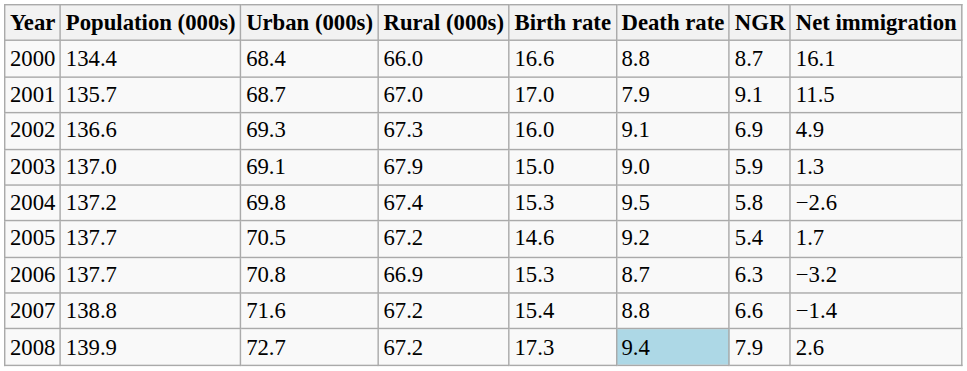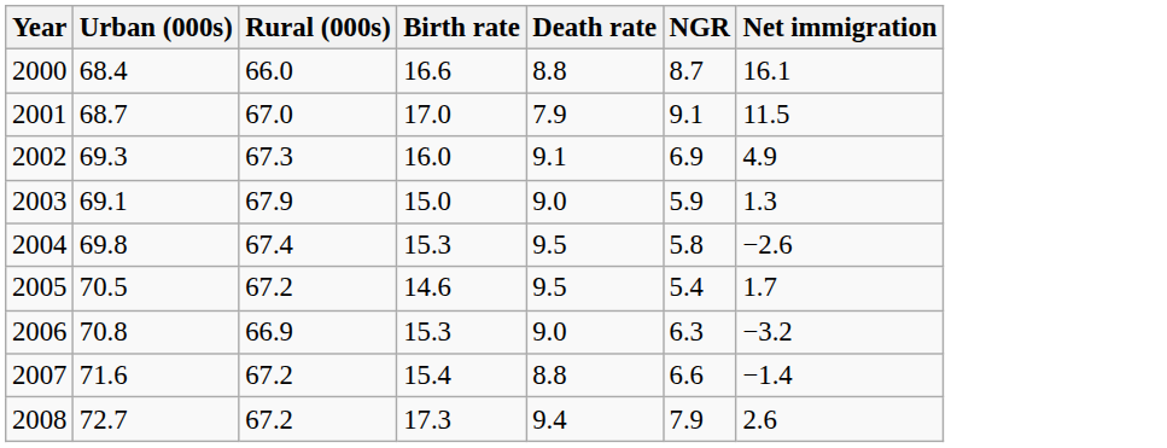 <table class="wikitable">
 <tr>
 <th>Year</th>
-<th>Population (000s)</th>
 <th>Urban (000s)</th>
 <th>Rural (000s)</th>
 <th>Birth rate</th>
 <th>Death rate</th>
 <th>NGR</th>
 <th>Net immigration</th>
 </tr>
 <tr>
 <td>2000</td>
-<td>134.4</td>
 <td>68.4</td>
 <td>66.0</td>
 <td>16.6</td>
 <td>8.8</td>
 <td>8.7</td>
 <td>16.1</td>
 </tr>
 <tr>
 <td>2001</td>
-<td>135.7</td>
 <td>68.7</td>
 <td>67.0</td>
 <td>17.0</td>
 <td>7.9</td>
 <td>9.1</td>
 <td>11.5</td>
 </tr>
 <tr>
 <td>2002</td>
-<td>136.6</td>
 <td>69.3</td>
 <td>67.3</td>
 <td>16.0</td>
 <td>9.1</td>
 <td>6.9</td>
 <td>4.9</td>
 </tr>
 <tr>
 <td>2003</td>
-<td>137.0</td>
 <td>69.1</td>
 <td>67.9</td>
 <td>15.0</td>
 <td>9.0</td>
 <td>5.9</td>
 <td>1.3</td>
 </tr>
 <tr>
 <td>2004</td>
-<td>137.2</td>
 <td>69.8</td>
 <td>67.4</td>
 <td>15.3</td>
 <td>9.5</td>
 <td>5.8</td>
 <td>−2.6</td>
 </tr>
 <tr>
 <td>2005</td>
-<td>137.7</td>
 <td>70.5</td>
 <td>67.2</td>
 <td>14.6</td>
-<td>9.2</td>
+<td>9.5</td>
 <td>5.4</td>
 <td>1.7</td>
 </tr>
 <tr>
 <td>2006</td>
-<td>137.7</td>
 <td>70.8</td>
 <td>66.9</td>
 <td>15.3</td>
-<td>8.7</td>
+<td>9.0</td>
 <td>6.3</td>
 <td>−3.2</td>
 </tr>
 <tr>
 <td>2007</td>
-<td>138.8</td>
 <td>71.6</td>
 <td>67.2</td>
 <td>15.4</td>
 <td>8.8</td>
 <td>6.6</td>
 <td>−1.4</td>
 </tr>
 <tr>
 <td>2008</td>
-<td>139.9</td>
 <td>72.7</td>
 <td>67.2</td>
 <td>17.3</td>
-<td style="background: lightblue;">9.4</td>
+<td>9.4</td>
 <td>7.9</td>
 <td>2.6</td>
 </tr>
 </table>
